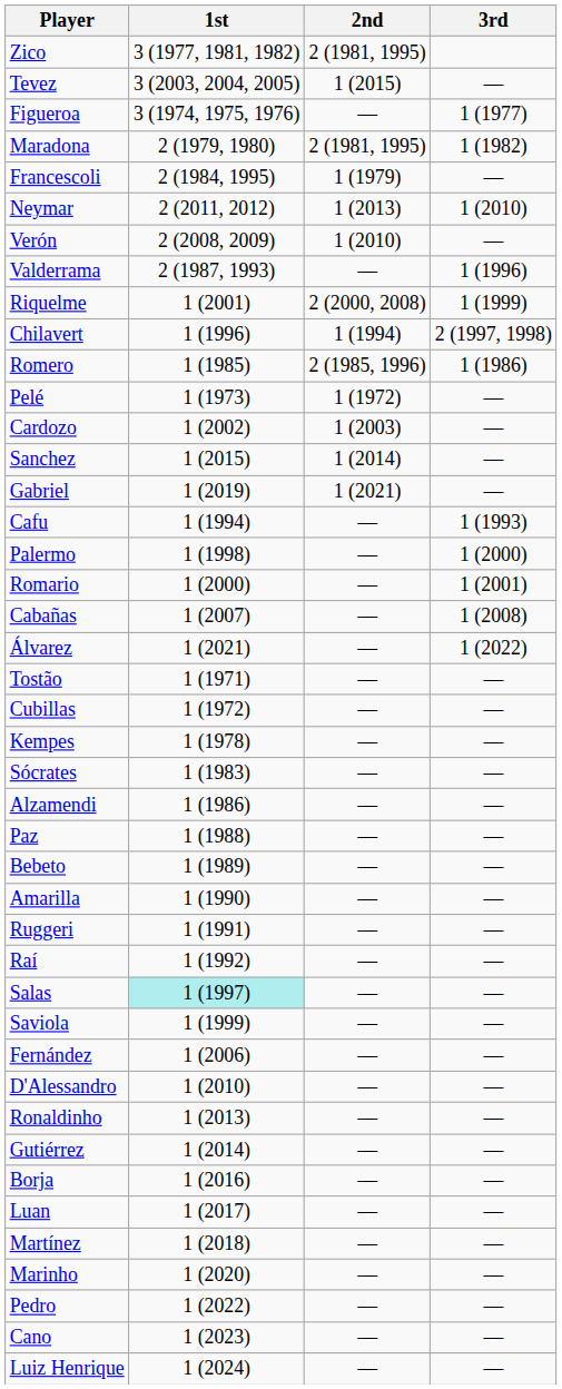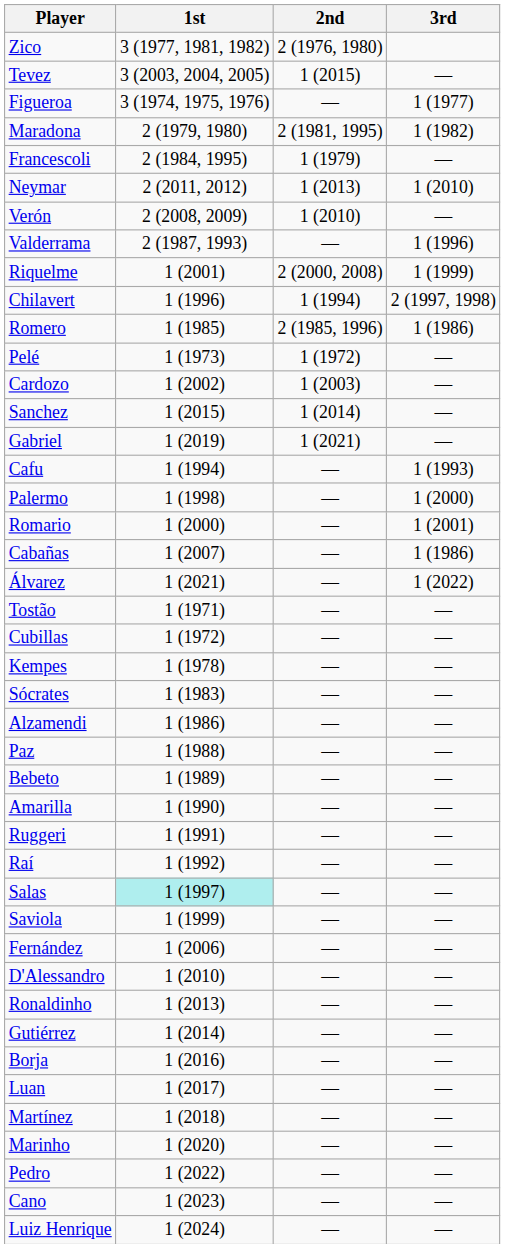 <table class="sortable wikitable" style="text-align: center;">
 <tr>
 <th>Player</th>
 <th>1st</th>
 <th>2nd</th>
 <th>3rd</th>
 </tr>
 <tr>
 <td align=left> <a href='#'>Zico</a></td>
 <td>3 (1977, 1981, 1982)</td>
-<td>2 (1981, 1995)</td>
+<td>2 (1976, 1980)</td>
 <td></td>
 </tr>
 <tr>
 <td align=left> <a href='#'>Tevez</a></td>
 <td>3 (2003, 2004, 2005)</td>
 <td>1 (2015)</td>
 <td>—</td>
 </tr>
 <tr>
 <td align=left> <a href='#'>Figueroa</a></td>
 <td>3 (1974, 1975, 1976)</td>
 <td>—</td>
 <td>1 (1977)</td>
 </tr>
 <tr>
 <td align=left> <a href='#'>Maradona</a></td>
 <td>2 (1979, 1980)</td>
 <td>2 (1981, 1995)</td>
 <td>1 (1982)</td>
 </tr>
 <tr>
 <td align=left> <a href='#'>Francescoli</a></td>
 <td>2 (1984, 1995)</td>
 <td>1 (1979)</td>
 <td>—</td>
 </tr>
 <tr>
 <td align=left> <a href='#'>Neymar</a></td>
 <td>2 (2011, 2012)</td>
 <td>1 (2013)</td>
 <td>1 (2010)</td>
 </tr>
 <tr>
 <td align=left> <a href='#'>Verón</a></td>
 <td>2 (2008, 2009)</td>
 <td>1 (2010)</td>
 <td>—</td>
 </tr>
 <tr>
 <td align=left> <a href='#'>Valderrama</a></td>
 <td>2 (1987, 1993)</td>
 <td>—</td>
 <td>1 (1996)</td>
 </tr>
 <tr>
 <td align=left> <a href='#'>Riquelme</a></td>
 <td>1 (2001)</td>
 <td>2 (2000, 2008)</td>
 <td>1 (1999)</td>
 </tr>
 <tr>
 <td align=left> <a href='#'>Chilavert</a></td>
 <td>1 (1996)</td>
 <td>1 (1994)</td>
 <td>2 (1997, 1998)</td>
 </tr>
 <tr>
 <td align=left> <a href='#'>Romero</a></td>
 <td>1 (1985)</td>
 <td>2 (1985, 1996)</td>
 <td>1 (1986)</td>
 </tr>
 <tr>
 <td align=left> <a href='#'>Pelé</a></td>
 <td>1 (1973)</td>
 <td>1 (1972)</td>
 <td>—</td>
 </tr>
 <tr>
 <td align=left> <a href='#'>Cardozo</a></td>
 <td>1 (2002)</td>
 <td>1 (2003)</td>
 <td>—</td>
 </tr>
 <tr>
 <td align=left> <a href='#'>Sanchez</a></td>
 <td>1 (2015)</td>
 <td>1 (2014)</td>
 <td>—</td>
 </tr>
 <tr>
 <td align=left> <a href='#'>Gabriel</a></td>
 <td>1 (2019)</td>
 <td>1 (2021)</td>
 <td>—</td>
 </tr>
 <tr>
 <td align=left> <a href='#'>Cafu</a></td>
 <td>1 (1994)</td>
 <td>—</td>
 <td>1 (1993)</td>
 </tr>
 <tr>
 <td align=left> <a href='#'>Palermo</a></td>
 <td>1 (1998)</td>
 <td>—</td>
 <td>1 (2000)</td>
 </tr>
 <tr>
 <td align=left> <a href='#'>Romario</a></td>
 <td>1 (2000)</td>
 <td>—</td>
 <td>1 (2001)</td>
 </tr>
 <tr>
 <td align=left> <a href='#'>Cabañas</a></td>
 <td>1 (2007)</td>
 <td>—</td>
-<td>1 (2008)</td>
+<td>1 (1986)</td>
 </tr>
 <tr>
 <td align=left> <a href='#'>Álvarez</a></td>
 <td>1 (2021)</td>
 <td>—</td>
 <td>1 (2022)</td>
 </tr>
 <tr>
 <td align=left> <a href='#'>Tostão</a></td>
 <td>1 (1971)</td>
 <td>—</td>
 <td>—</td>
 </tr>
 <tr>
 <td align=left> <a href='#'>Cubillas</a></td>
 <td>1 (1972)</td>
 <td>—</td>
 <td>—</td>
 </tr>
 <tr>
 <td align=left> <a href='#'>Kempes</a></td>
 <td>1 (1978)</td>
 <td>—</td>
 <td>—</td>
 </tr>
 <tr>
 <td align=left> <a href='#'>Sócrates</a></td>
 <td>1 (1983)</td>
 <td>—</td>
 <td>—</td>
 </tr>
 <tr>
 <td align=left> <a href='#'>Alzamendi</a></td>
 <td>1 (1986)</td>
 <td>—</td>
 <td>—</td>
 </tr>
 <tr>
 <td align=left> <a href='#'>Paz</a></td>
 <td>1 (1988)</td>
 <td>—</td>
 <td>—</td>
 </tr>
 <tr>
 <td align=left> <a href='#'>Bebeto</a></td>
 <td>1 (1989)</td>
 <td>—</td>
 <td>—</td>
 </tr>
 <tr>
 <td align=left> <a href='#'>Amarilla</a></td>
 <td>1 (1990)</td>
 <td>—</td>
 <td>—</td>
 </tr>
 <tr>
 <td align=left> <a href='#'>Ruggeri</a></td>
 <td>1 (1991)</td>
 <td>—</td>
 <td>—</td>
 </tr>
 <tr>
 <td align=left> <a href='#'>Raí</a></td>
 <td>1 (1992)</td>
 <td>—</td>
 <td>—</td>
 </tr>
 <tr>
 <td align=left> <a href='#'>Salas</a></td>
 <td style="background: paleturquoise;">1 (1997)</td>
 <td>—</td>
 <td>—</td>
 </tr>
 <tr>
 <td align=left> <a href='#'>Saviola</a></td>
 <td>1 (1999)</td>
 <td>—</td>
 <td>—</td>
 </tr>
 <tr>
 <td align=left> <a href='#'>Fernández</a></td>
 <td>1 (2006)</td>
 <td>—</td>
 <td>—</td>
 </tr>
 <tr>
 <td align=left> <a href='#'>D'Alessandro</a></td>
 <td>1 (2010)</td>
 <td>—</td>
 <td>—</td>
 </tr>
 <tr>
 <td align=left> <a href='#'>Ronaldinho</a></td>
 <td>1 (2013)</td>
 <td>—</td>
 <td>—</td>
 </tr>
 <tr>
 <td align=left> <a href='#'>Gutiérrez</a></td>
 <td>1 (2014)</td>
 <td>—</td>
 <td>—</td>
 </tr>
 <tr>
 <td align=left> <a href='#'>Borja</a></td>
 <td>1 (2016)</td>
 <td>—</td>
 <td>—</td>
 </tr>
 <tr>
 <td align=left> <a href='#'>Luan</a></td>
 <td>1 (2017)</td>
 <td>—</td>
 <td>—</td>
 </tr>
 <tr>
 <td align=left> <a href='#'>Martínez</a></td>
 <td>1 (2018)</td>
 <td>—</td>
 <td>—</td>
 </tr>
 <tr>
 <td align=left> <a href='#'>Marinho</a></td>
 <td>1 (2020)</td>
 <td>—</td>
 <td>—</td>
 </tr>
 <tr>
 <td align=left> <a href='#'>Pedro</a></td>
 <td>1 (2022)</td>
 <td>—</td>
 <td>—</td>
 </tr>
 <tr>
 <td align=left> <a href='#'>Cano</a></td>
 <td>1 (2023)</td>
 <td>—</td>
 <td>—</td>
 </tr>
 <tr>
 <td align=left> <a href='#'>Luiz Henrique</a></td>
 <td>1 (2024)</td>
 <td>—</td>
 <td>—</td>
 </tr>
 </table>
